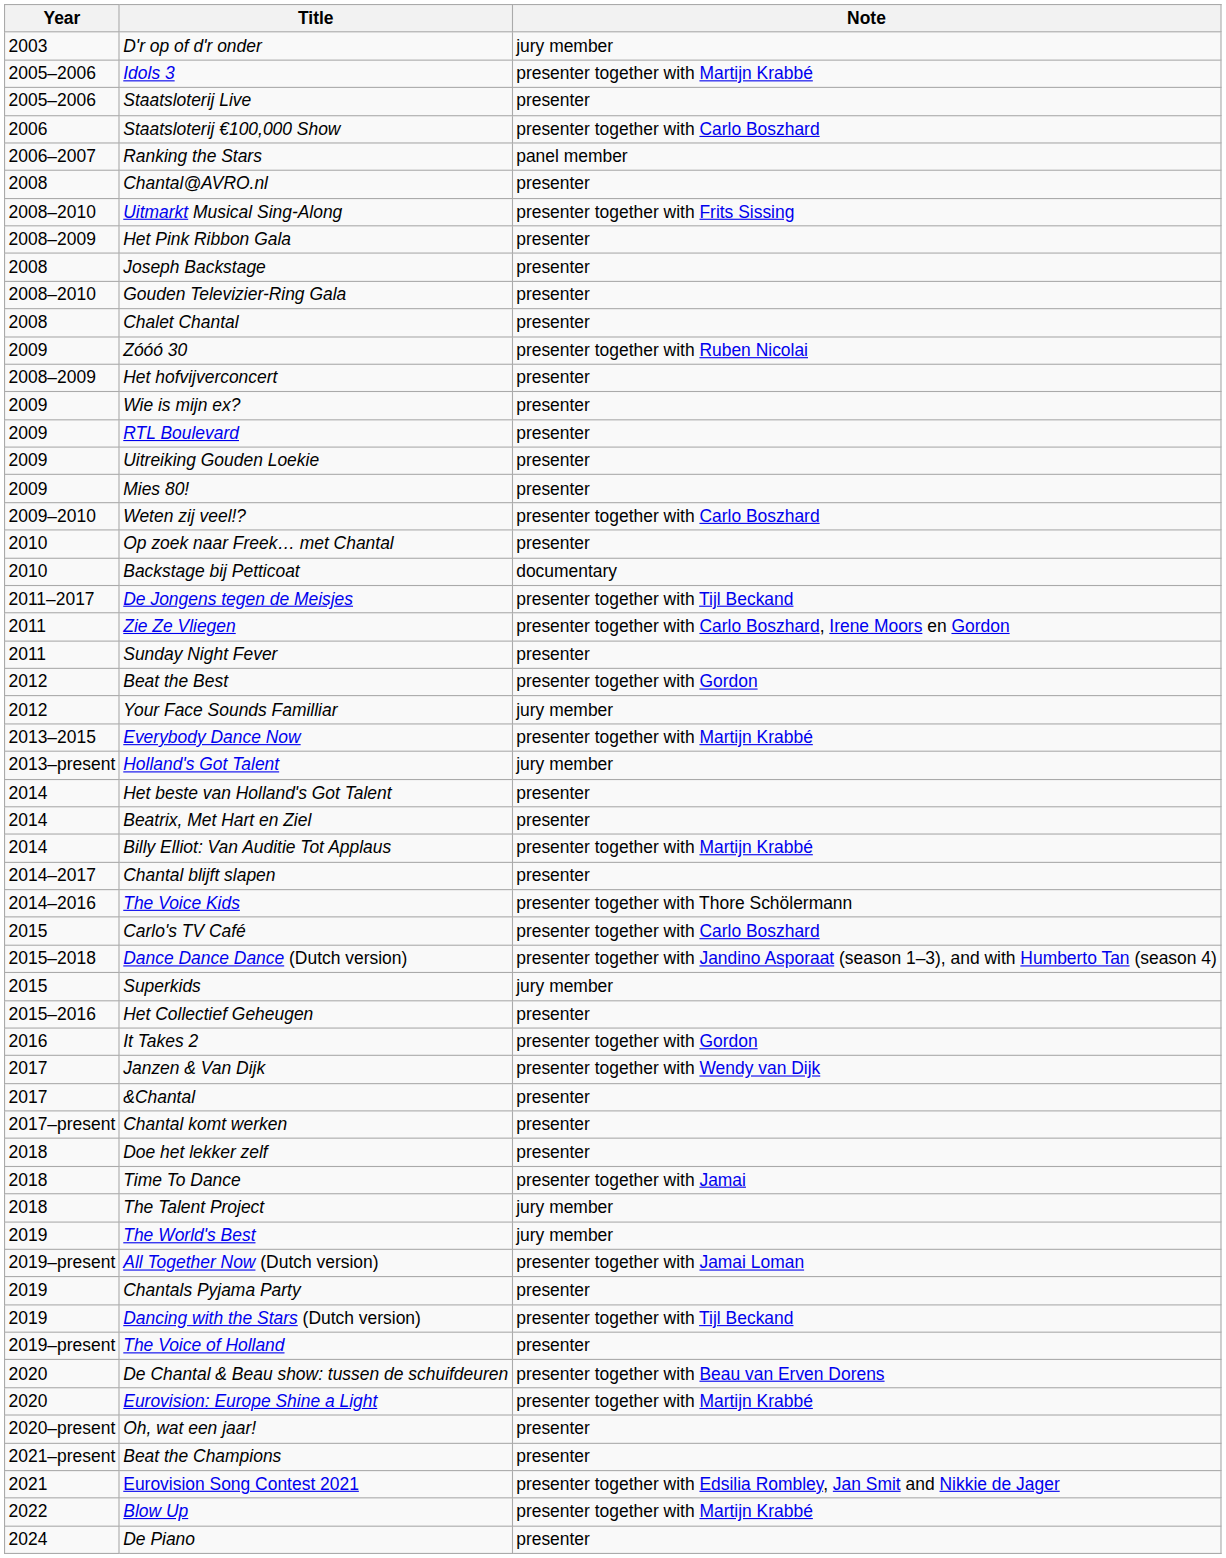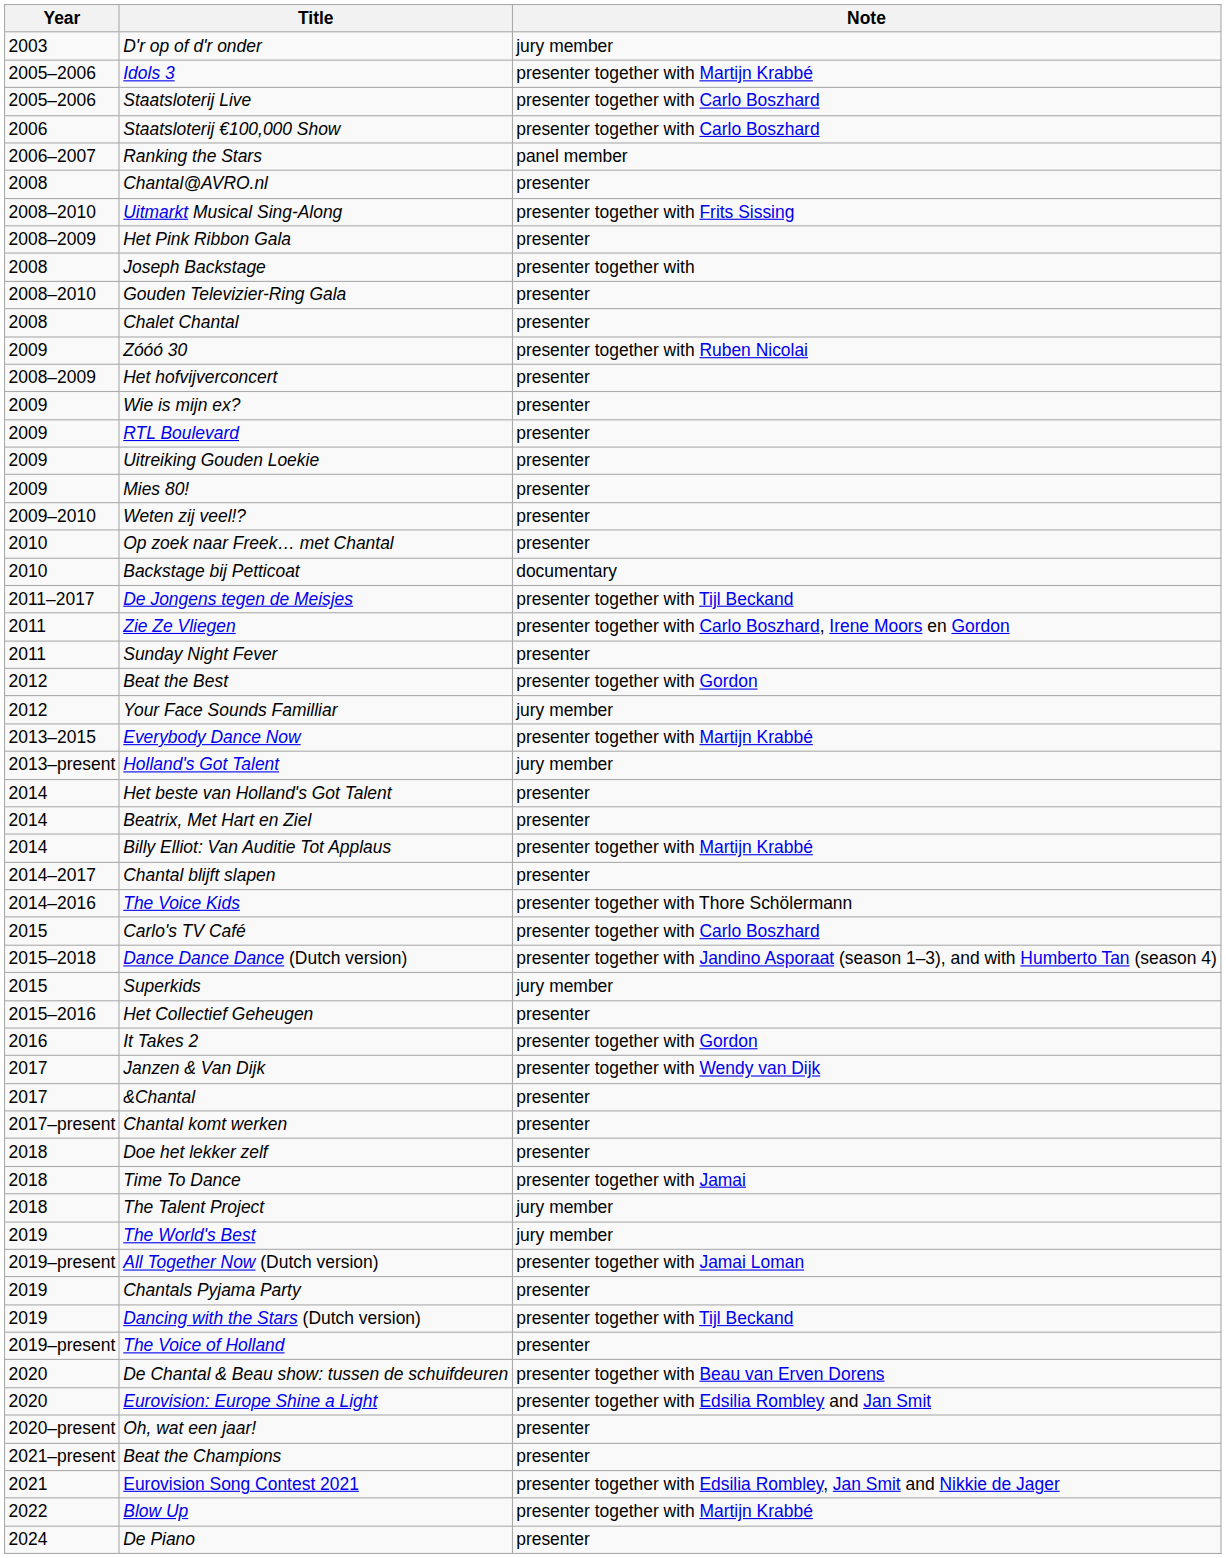 <table class="wikitable sortable">
 <tr>
 <th>Year</th>
 <th>Title</th>
 <th>Note</th>
 </tr>
 <tr>
 <td>2003</td>
 <td><em>D'r op of d'r onder</em></td>
 <td>jury member</td>
 </tr>
 <tr>
 <td>2005–2006</td>
 <td><em><a href='#'>Idols 3</a></em></td>
 <td>presenter together with <a href='#'>Martijn Krabbé</a></td>
 </tr>
 <tr>
 <td>2005–2006</td>
 <td><em>Staatsloterij Live</em></td>
-<td>presenter</td>
+<td>presenter together with <a href='#'>Carlo Boszhard</a></td>
 </tr>
 <tr>
 <td>2006</td>
 <td><em>Staatsloterij €100,000 Show</em></td>
 <td>presenter together with <a href='#'>Carlo Boszhard</a></td>
 </tr>
 <tr>
 <td>2006–2007</td>
 <td><em>Ranking the Stars</em></td>
 <td>panel member</td>
 </tr>
 <tr>
 <td>2008</td>
 <td><em>Chantal@AVRO.nl</em></td>
 <td>presenter</td>
 </tr>
 <tr>
 <td>2008–2010</td>
 <td><em><a href='#'>Uitmarkt</a> Musical Sing-Along</em></td>
 <td>presenter together with <a href='#'>Frits Sissing</a></td>
 </tr>
 <tr>
 <td>2008–2009</td>
 <td><em>Het Pink Ribbon Gala</em></td>
 <td>presenter</td>
 </tr>
 <tr>
 <td>2008</td>
 <td><em>Joseph Backstage</em></td>
-<td>presenter</td>
+<td>presenter together with </td>
 </tr>
 <tr>
 <td>2008–2010</td>
 <td><em>Gouden Televizier-Ring Gala</em></td>
 <td>presenter</td>
 </tr>
 <tr>
 <td>2008</td>
 <td><em>Chalet Chantal</em></td>
 <td>presenter</td>
 </tr>
 <tr>
 <td>2009</td>
 <td><em>Zóóó 30</em></td>
 <td>presenter together with <a href='#'>Ruben Nicolai</a></td>
 </tr>
 <tr>
 <td>2008–2009</td>
 <td><em>Het hofvijverconcert</em></td>
 <td>presenter</td>
 </tr>
 <tr>
 <td>2009</td>
 <td><em>Wie is mijn ex?</em></td>
 <td>presenter</td>
 </tr>
 <tr>
 <td>2009</td>
 <td><em><a href='#'>RTL Boulevard</a></em></td>
 <td>presenter</td>
 </tr>
 <tr>
 <td>2009</td>
 <td><em>Uitreiking Gouden Loekie</em></td>
 <td>presenter</td>
 </tr>
 <tr>
 <td>2009</td>
 <td><em>Mies 80!</em></td>
 <td>presenter</td>
 </tr>
 <tr>
 <td>2009–2010</td>
 <td><em>Weten zij veel!?</em></td>
-<td>presenter together with <a href='#'>Carlo Boszhard</a></td>
+<td>presenter</td>
 </tr>
 <tr>
 <td>2010</td>
 <td><em>Op zoek naar Freek… met Chantal</em></td>
 <td>presenter</td>
 </tr>
 <tr>
 <td>2010</td>
 <td><em>Backstage bij Petticoat</em></td>
 <td>documentary</td>
 </tr>
 <tr>
 <td>2011–2017</td>
 <td><em><a href='#'>De Jongens tegen de Meisjes</a></em></td>
 <td>presenter together with <a href='#'>Tijl Beckand</a></td>
 </tr>
 <tr>
 <td>2011</td>
 <td><em><a href='#'>Zie Ze Vliegen</a></em></td>
 <td>presenter together with <a href='#'>Carlo Boszhard</a>, <a href='#'>Irene Moors</a> en <a href='#'>Gordon</a></td>
 </tr>
 <tr>
 <td>2011</td>
 <td><em>Sunday Night Fever</em></td>
 <td>presenter</td>
 </tr>
 <tr>
 <td>2012</td>
 <td><em>Beat the Best</em></td>
 <td>presenter together with <a href='#'>Gordon</a></td>
 </tr>
 <tr>
 <td>2012</td>
 <td><em>Your Face Sounds Familliar</em></td>
 <td>jury member</td>
 </tr>
 <tr>
 <td>2013–2015</td>
 <td><em><a href='#'>Everybody Dance Now</a></em></td>
 <td>presenter together with <a href='#'>Martijn Krabbé</a></td>
 </tr>
 <tr>
 <td>2013–present</td>
 <td><em><a href='#'>Holland's Got Talent</a></em></td>
 <td>jury member</td>
 </tr>
 <tr>
 <td>2014</td>
 <td><em>Het beste van Holland's Got Talent</em></td>
 <td>presenter</td>
 </tr>
 <tr>
 <td>2014</td>
 <td><em>Beatrix, Met Hart en Ziel</em></td>
 <td>presenter</td>
 </tr>
 <tr>
 <td>2014</td>
 <td><em>Billy Elliot: Van Auditie Tot Applaus</em></td>
 <td>presenter together with <a href='#'>Martijn Krabbé</a></td>
 </tr>
 <tr>
 <td>2014–2017</td>
 <td><em>Chantal blijft slapen</em></td>
 <td>presenter</td>
 </tr>
 <tr>
 <td>2014–2016</td>
 <td><em><a href='#'>The Voice Kids</a></em></td>
 <td>presenter together with Thore Schölermann</td>
 </tr>
 <tr>
 <td>2015</td>
 <td><em>Carlo's TV Café</em></td>
 <td>presenter together with <a href='#'>Carlo Boszhard</a></td>
 </tr>
 <tr>
 <td>2015–2018</td>
 <td><em><a href='#'>Dance Dance Dance</a></em> (Dutch version)</td>
 <td>presenter together with <a href='#'>Jandino Asporaat</a> (season 1–3), and with <a href='#'>Humberto Tan</a> (season 4)</td>
 </tr>
 <tr>
 <td>2015</td>
 <td><em>Superkids</em></td>
 <td>jury member</td>
 </tr>
 <tr>
 <td>2015–2016</td>
 <td><em>Het Collectief Geheugen</em></td>
 <td>presenter</td>
 </tr>
 <tr>
 <td>2016</td>
 <td><em>It Takes 2</em></td>
 <td>presenter together with <a href='#'>Gordon</a></td>
 </tr>
 <tr>
 <td>2017</td>
 <td><em>Janzen & Van Dijk</em></td>
 <td>presenter together with <a href='#'>Wendy van Dijk</a></td>
 </tr>
 <tr>
 <td>2017</td>
 <td><em>&Chantal</em></td>
 <td>presenter</td>
 </tr>
 <tr>
 <td>2017–present</td>
 <td><em>Chantal komt werken</em></td>
 <td>presenter</td>
 </tr>
 <tr>
 <td>2018</td>
 <td><em>Doe het lekker zelf</em></td>
 <td>presenter</td>
 </tr>
 <tr>
 <td>2018</td>
 <td><em>Time To Dance</em></td>
 <td>presenter together with <a href='#'>Jamai</a></td>
 </tr>
 <tr>
 <td>2018</td>
 <td><em>The Talent Project</em></td>
 <td>jury member</td>
 </tr>
 <tr>
 <td>2019</td>
 <td><em><a href='#'>The World's Best</a></em></td>
 <td>jury member</td>
 </tr>
 <tr>
 <td>2019–present</td>
 <td><em><a href='#'>All Together Now</a></em> (Dutch version)</td>
 <td>presenter together with <a href='#'>Jamai Loman</a></td>
 </tr>
 <tr>
 <td>2019</td>
 <td><em>Chantals Pyjama Party</em></td>
 <td>presenter</td>
 </tr>
 <tr>
 <td>2019</td>
 <td><em><a href='#'>Dancing with the Stars</a></em> (Dutch version)</td>
 <td>presenter together with <a href='#'>Tijl Beckand</a></td>
 </tr>
 <tr>
 <td>2019–present</td>
 <td><em><a href='#'>The Voice of Holland</a></em></td>
 <td>presenter</td>
 </tr>
 <tr>
 <td>2020</td>
 <td><em>De Chantal & Beau show: tussen de schuifdeuren</em></td>
 <td>presenter together with <a href='#'>Beau van Erven Dorens</a></td>
 </tr>
 <tr>
 <td>2020</td>
 <td><em><a href='#'>Eurovision: Europe Shine a Light</a></em></td>
-<td>presenter together with <a href='#'>Martijn Krabbé</a></td>
+<td>presenter together with <a href='#'>Edsilia Rombley</a> and <a href='#'>Jan Smit</a></td>
 </tr>
 <tr>
 <td>2020–present</td>
 <td><em>Oh, wat een jaar!</em></td>
 <td>presenter</td>
 </tr>
 <tr>
 <td>2021–present</td>
 <td><em>Beat the Champions</em></td>
 <td>presenter</td>
 </tr>
 <tr>
 <td>2021</td>
 <td><a href='#'>Eurovision Song Contest 2021</a></td>
 <td>presenter together with <a href='#'>Edsilia Rombley</a>, <a href='#'>Jan Smit</a> and <a href='#'>Nikkie de Jager</a></td>
 </tr>
 <tr>
 <td>2022</td>
 <td><em><a href='#'>Blow Up</a></em></td>
 <td>presenter together with <a href='#'>Martijn Krabbé</a></td>
 </tr>
 <tr>
 <td>2024</td>
 <td><em>De Piano</em></td>
 <td>presenter</td>
 </tr>
 </table>
